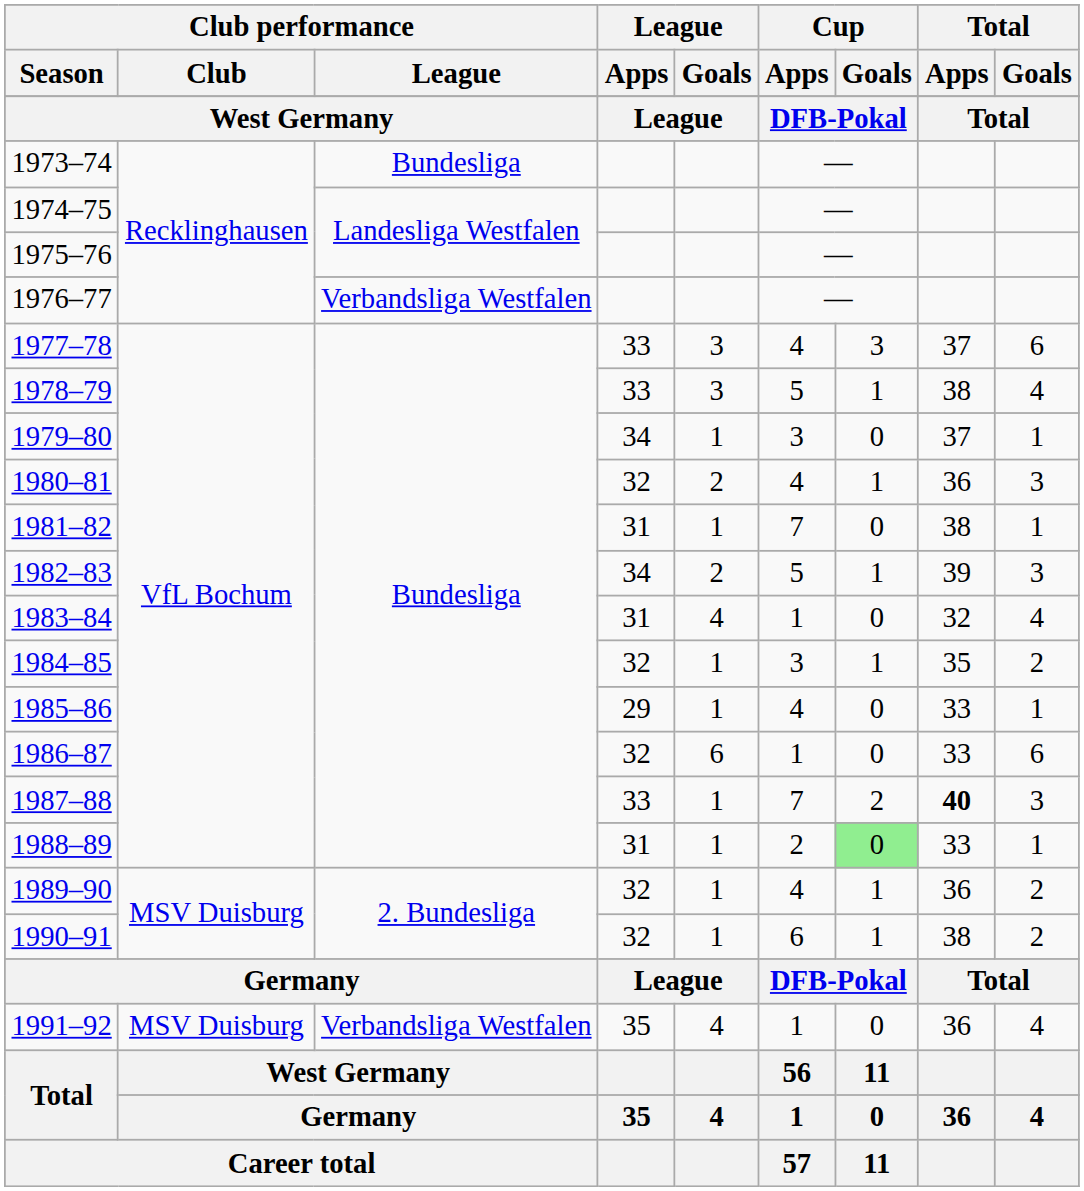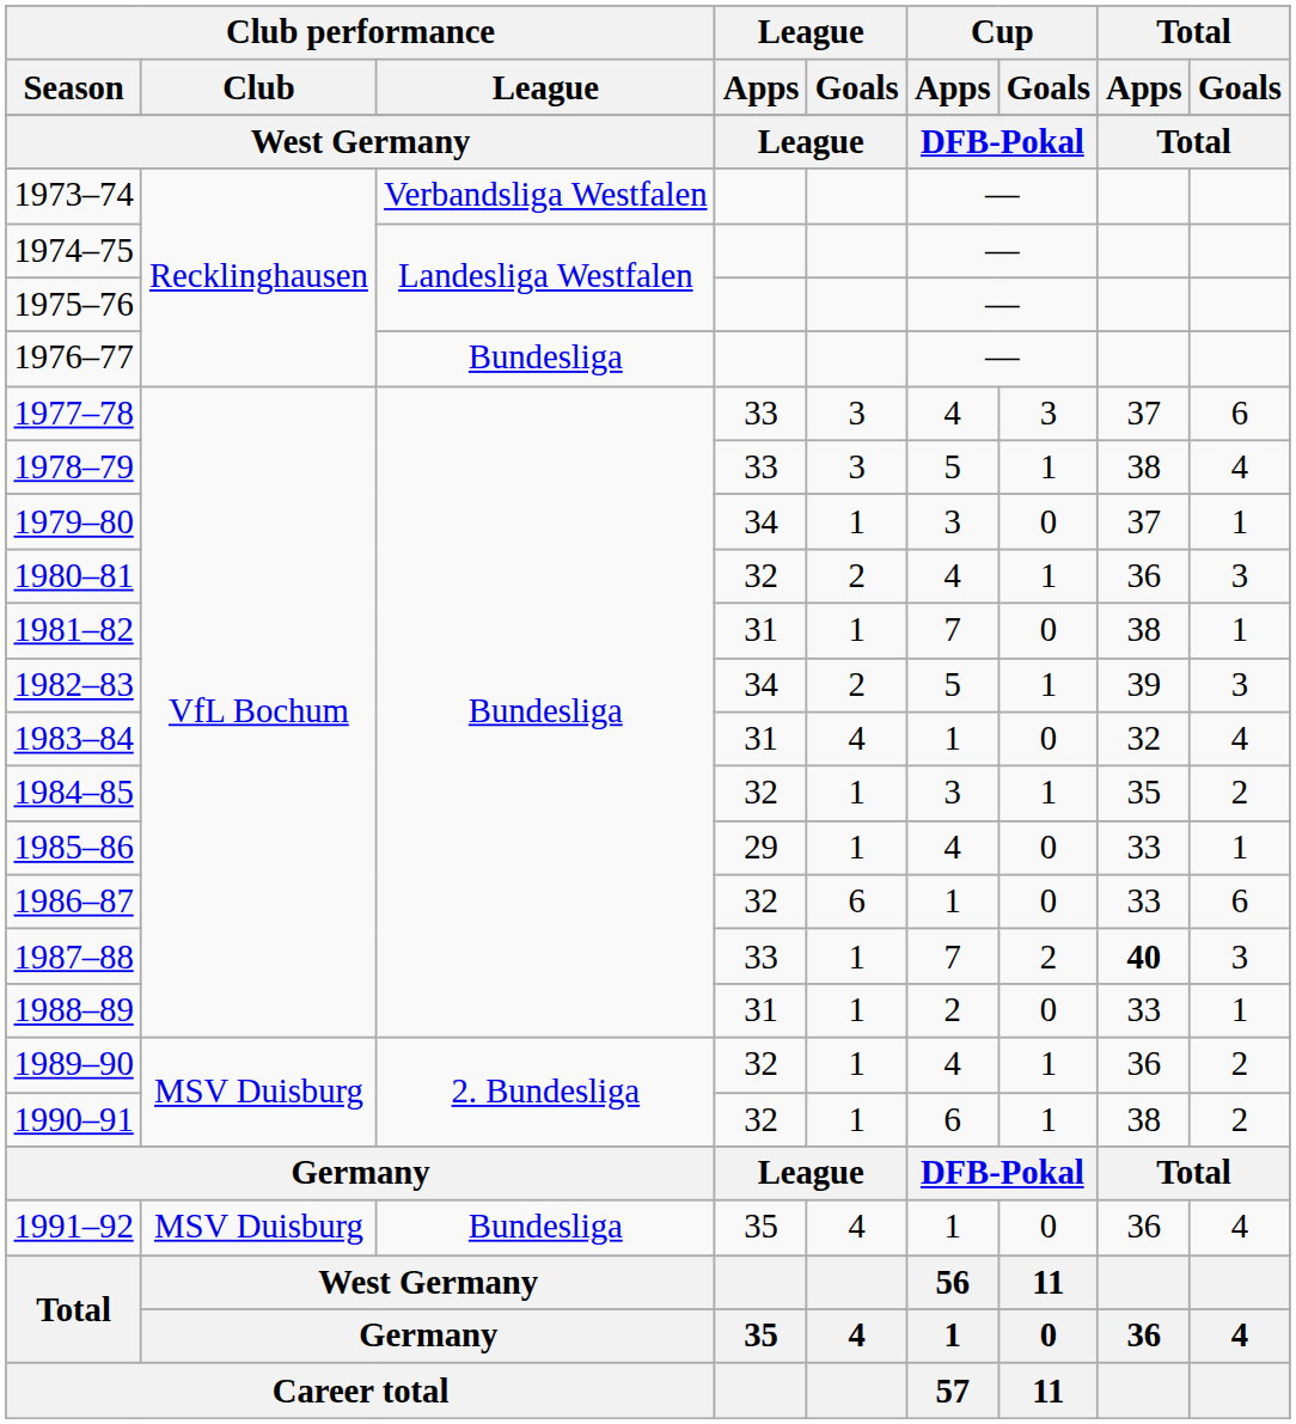 <table class="wikitable" style="text-align:center">
 <tr>
 <th colspan=3>Club performance</th>
 <th colspan=2>League</th>
 <th colspan=2>Cup</th>
 <th colspan=2>Total</th>
 </tr>
 <tr>
 <th>Season</th>
 <th>Club</th>
 <th>League</th>
 <th>Apps</th>
 <th>Goals</th>
 <th>Apps</th>
 <th>Goals</th>
 <th>Apps</th>
 <th>Goals</th>
 </tr>
 <tr>
 </tr>
 <tr>
 <th colspan=3>West Germany</th>
 <th colspan=2>League</th>
 <th colspan=2><a href='#'>DFB-Pokal</a></th>
 <th colspan=2>Total</th>
 </tr>
 <tr>
 <td>1973–74</td>
 <td rowspan="4"><a href='#'>Recklinghausen</a></td>
-<td><a href='#'>Bundesliga</a></td>
+<td><a href='#'>Verbandsliga&nbsp;Westfalen</a></td>
 <td></td>
 <td></td>
 <td colspan="2">—</td>
 <td></td>
 <td></td>
 </tr>
 <tr>
 <td>1974–75</td>
 <td rowspan="2"><a href='#'>Landesliga&nbsp;Westfalen</a></td>
 <td></td>
 <td></td>
 <td colspan="2">—</td>
 <td></td>
 <td></td>
 </tr>
 <tr>
 <td>1975–76</td>
 <td></td>
 <td></td>
 <td colspan="2">—</td>
 <td></td>
 <td></td>
 </tr>
 <tr>
 <td>1976–77</td>
-<td><a href='#'>Verbandsliga&nbsp;Westfalen</a></td>
+<td><a href='#'>Bundesliga</a></td>
 <td></td>
 <td></td>
 <td colspan="2">—</td>
 <td></td>
 <td></td>
 </tr>
 <tr>
 <td><a href='#'>1977–78</a></td>
 <td rowspan="12"><a href='#'>VfL Bochum</a></td>
 <td rowspan="12"><a href='#'>Bundesliga</a></td>
 <td>33</td>
 <td>3</td>
 <td>4</td>
 <td>3</td>
 <td>37</td>
 <td>6</td>
 </tr>
 <tr>
 <td><a href='#'>1978–79</a></td>
 <td>33</td>
 <td>3</td>
 <td>5</td>
 <td>1</td>
 <td>38</td>
 <td>4</td>
 </tr>
 <tr>
 <td><a href='#'>1979–80</a></td>
 <td>34</td>
 <td>1</td>
 <td>3</td>
 <td>0</td>
 <td>37</td>
 <td>1</td>
 </tr>
 <tr>
 <td><a href='#'>1980–81</a></td>
 <td>32</td>
 <td>2</td>
 <td>4</td>
 <td>1</td>
 <td>36</td>
 <td>3</td>
 </tr>
 <tr>
 <td><a href='#'>1981–82</a></td>
 <td>31</td>
 <td>1</td>
 <td>7</td>
 <td>0</td>
 <td>38</td>
 <td>1</td>
 </tr>
 <tr>
 <td><a href='#'>1982–83</a></td>
 <td>34</td>
 <td>2</td>
 <td>5</td>
 <td>1</td>
 <td>39</td>
 <td>3</td>
 </tr>
 <tr>
 <td><a href='#'>1983–84</a></td>
 <td>31</td>
 <td>4</td>
 <td>1</td>
 <td>0</td>
 <td>32</td>
 <td>4</td>
 </tr>
 <tr>
 <td><a href='#'>1984–85</a></td>
 <td>32</td>
 <td>1</td>
 <td>3</td>
 <td>1</td>
 <td>35</td>
 <td>2</td>
 </tr>
 <tr>
 <td><a href='#'>1985–86</a></td>
 <td>29</td>
 <td>1</td>
 <td>4</td>
 <td>0</td>
 <td>33</td>
 <td>1</td>
 </tr>
 <tr>
 <td><a href='#'>1986–87</a></td>
 <td>32</td>
 <td>6</td>
 <td>1</td>
 <td>0</td>
 <td>33</td>
 <td>6</td>
 </tr>
 <tr>
 <td><a href='#'>1987–88</a></td>
 <td>33</td>
 <td>1</td>
 <td>7</td>
 <td>2</td>
 <td><strong>40</strong></td>
 <td>3</td>
 </tr>
 <tr>
 <td><a href='#'>1988–89</a></td>
 <td>31</td>
 <td>1</td>
 <td>2</td>
-<td style="background: lightgreen;">0</td>
+<td>0</td>
 <td>33</td>
 <td>1</td>
 </tr>
 <tr>
 <td><a href='#'>1989–90</a></td>
 <td rowspan="2"><a href='#'>MSV Duisburg</a></td>
 <td rowspan="2"><a href='#'>2.&nbsp;Bundesliga</a></td>
 <td>32</td>
 <td>1</td>
 <td>4</td>
 <td>1</td>
 <td>36</td>
 <td>2</td>
 </tr>
 <tr>
 <td><a href='#'>1990–91</a></td>
 <td>32</td>
 <td>1</td>
 <td>6</td>
 <td>1</td>
 <td>38</td>
 <td>2</td>
 </tr>
 <tr>
 <th colspan=3>Germany</th>
 <th colspan=2>League</th>
 <th colspan=2><a href='#'>DFB-Pokal</a></th>
 <th colspan=2>Total</th>
 </tr>
 <tr>
 <td><a href='#'>1991–92</a></td>
 <td><a href='#'>MSV Duisburg</a></td>
-<td><a href='#'>Verbandsliga&nbsp;Westfalen</a></td>
+<td><a href='#'>Bundesliga</a></td>
 <td>35</td>
 <td>4</td>
 <td>1</td>
 <td>0</td>
 <td>36</td>
 <td>4</td>
 </tr>
 <tr>
 <th rowspan=2>Total</th>
 <th colspan=2>West Germany</th>
 <th></th>
 <th></th>
 <th>56</th>
 <th>11</th>
 <th></th>
 <th></th>
 </tr>
 <tr>
 <th colspan=2>Germany</th>
 <th>35</th>
 <th>4</th>
 <th>1</th>
 <th>0</th>
 <th>36</th>
 <th>4</th>
 </tr>
 <tr>
 <th colspan=3>Career total</th>
 <th></th>
 <th></th>
 <th>57</th>
 <th>11</th>
 <th></th>
 <th></th>
 </tr>
 </table>
